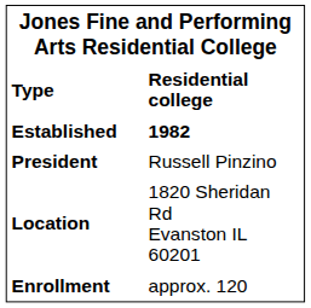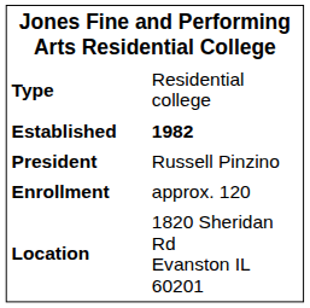 <table border="0" cellpadding="4" cellspacing="0"  style="float:right; clear:right; width:255px; border-top:solid 1px #000; border-right:solid 1px #000; border-bottom:solid 1px #000; border-left:solid 1px #000; background:#fff;">
 <tr>
 <td colspan="2" style="font-size:large; text-align:center;"><strong>Jones Fine and Performing Arts Residential College</strong></td>
 </tr>
 <tr>
 <td><strong>Type</strong></td>
-<td><strong>Residential college</strong></td>
+<td>Residential college</td>
 </tr>
 <tr>
 <td><strong>Established</strong></td>
 <td><strong>1982</strong></td>
 </tr>
 <tr>
 <td><strong>President</strong></td>
 <td>Russell Pinzino</td>
 </tr>
 <tr>
+<td><strong>Enrollment</strong></td>
+<td>approx. 120</td>
+</tr>
+<tr>
 <td><strong>Location</strong></td>
 <td>1820 Sheridan Rd <br>Evanston IL 60201</td>
 </tr>
-<tr>
-<td><strong>Enrollment</strong></td>
-<td>approx. 120</td>
-</tr>
 </table>
